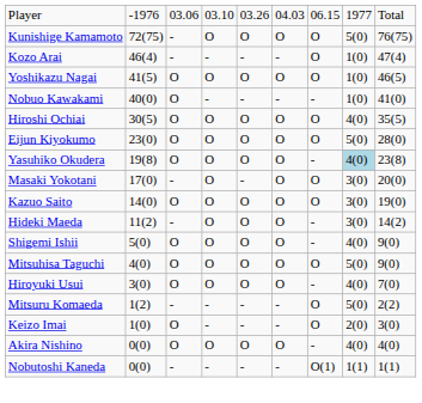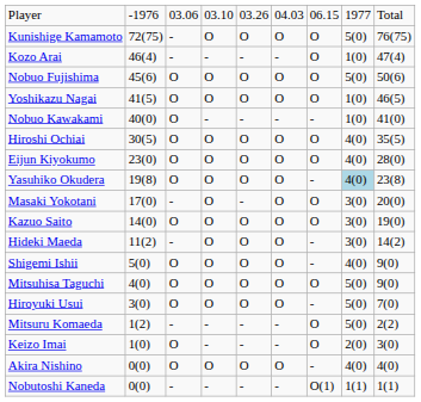 <table class="wikitable" style="text-align:left;">
 <tr>
 <td>Player</td>
 <td>-1976</td>
 <td>03.06</td>
 <td>03.10</td>
 <td>03.26</td>
 <td>04.03</td>
 <td>06.15</td>
 <td>1977</td>
 <td>Total</td>
 </tr>
 <tr>
 <td><a href='#'>Kunishige Kamamoto</a></td>
 <td>72(75)</td>
 <td>-</td>
 <td>O</td>
 <td>O</td>
 <td>O</td>
 <td>O</td>
 <td>5(0)</td>
 <td>76(75)</td>
 </tr>
 <tr>
 <td><a href='#'>Kozo Arai</a></td>
 <td>46(4)</td>
 <td>-</td>
 <td>-</td>
 <td>-</td>
 <td>-</td>
 <td>O</td>
 <td>1(0)</td>
 <td>47(4)</td>
+</tr>
+<tr>
+<td><a href='#'>Nobuo Fujishima</a></td>
+<td>45(6)</td>
+<td>O</td>
+<td>O</td>
+<td>O</td>
+<td>O</td>
+<td>O</td>
+<td>5(0)</td>
+<td>50(6)</td>
 </tr>
 <tr>
 <td><a href='#'>Yoshikazu Nagai</a></td>
 <td>41(5)</td>
 <td>O</td>
 <td>O</td>
 <td>O</td>
 <td>O</td>
 <td>O</td>
 <td>1(0)</td>
 <td>46(5)</td>
 </tr>
 <tr>
 <td><a href='#'>Nobuo Kawakami</a></td>
 <td>40(0)</td>
 <td>O</td>
 <td>-</td>
 <td>-</td>
 <td>-</td>
 <td>-</td>
 <td>1(0)</td>
 <td>41(0)</td>
 </tr>
 <tr>
 <td><a href='#'>Hiroshi Ochiai</a></td>
 <td>30(5)</td>
 <td>O</td>
 <td>O</td>
 <td>O</td>
 <td>O</td>
 <td>O</td>
 <td>4(0)</td>
 <td>35(5)</td>
 </tr>
 <tr>
 <td><a href='#'>Eijun Kiyokumo</a></td>
 <td>23(0)</td>
 <td>O</td>
 <td>O</td>
 <td>O</td>
 <td>O</td>
 <td>O</td>
-<td>5(0)</td>
+<td>4(0)</td>
 <td>28(0)</td>
 </tr>
 <tr>
 <td><a href='#'>Yasuhiko Okudera</a></td>
 <td>19(8)</td>
 <td>O</td>
 <td>O</td>
 <td>O</td>
 <td>O</td>
 <td>-</td>
 <td style="background: lightblue;">4(0)</td>
 <td>23(8)</td>
 </tr>
 <tr>
 <td><a href='#'>Masaki Yokotani</a></td>
 <td>17(0)</td>
 <td>-</td>
 <td>O</td>
 <td>-</td>
 <td>O</td>
 <td>O</td>
 <td>3(0)</td>
 <td>20(0)</td>
 </tr>
 <tr>
 <td><a href='#'>Kazuo Saito</a></td>
 <td>14(0)</td>
 <td>O</td>
 <td>O</td>
 <td>O</td>
 <td>O</td>
 <td>O</td>
 <td>3(0)</td>
 <td>19(0)</td>
 </tr>
 <tr>
 <td><a href='#'>Hideki Maeda</a></td>
 <td>11(2)</td>
 <td>-</td>
 <td>O</td>
 <td>O</td>
 <td>O</td>
 <td>-</td>
 <td>3(0)</td>
 <td>14(2)</td>
 </tr>
 <tr>
 <td><a href='#'>Shigemi Ishii</a></td>
 <td>5(0)</td>
 <td>O</td>
 <td>O</td>
 <td>O</td>
 <td>O</td>
 <td>-</td>
 <td>4(0)</td>
 <td>9(0)</td>
 </tr>
 <tr>
 <td><a href='#'>Mitsuhisa Taguchi</a></td>
 <td>4(0)</td>
 <td>O</td>
 <td>O</td>
 <td>O</td>
 <td>O</td>
 <td>O</td>
 <td>5(0)</td>
 <td>9(0)</td>
 </tr>
 <tr>
 <td><a href='#'>Hiroyuki Usui</a></td>
 <td>3(0)</td>
 <td>O</td>
 <td>O</td>
 <td>O</td>
 <td>O</td>
 <td>-</td>
-<td>4(0)</td>
+<td>5(0)</td>
 <td>7(0)</td>
 </tr>
 <tr>
 <td><a href='#'>Mitsuru Komaeda</a></td>
 <td>1(2)</td>
 <td>-</td>
 <td>-</td>
 <td>-</td>
 <td>-</td>
 <td>O</td>
 <td>5(0)</td>
 <td>2(2)</td>
 </tr>
 <tr>
 <td><a href='#'>Keizo Imai</a></td>
 <td>1(0)</td>
 <td>O</td>
 <td>-</td>
 <td>-</td>
 <td>-</td>
 <td>O</td>
 <td>2(0)</td>
 <td>3(0)</td>
 </tr>
 <tr>
 <td><a href='#'>Akira Nishino</a></td>
 <td>0(0)</td>
 <td>O</td>
 <td>O</td>
 <td>O</td>
 <td>O</td>
 <td>-</td>
 <td>4(0)</td>
 <td>4(0)</td>
 </tr>
 <tr>
 <td><a href='#'>Nobutoshi Kaneda</a></td>
 <td>0(0)</td>
 <td>-</td>
 <td>-</td>
 <td>-</td>
 <td>-</td>
 <td>O(1)</td>
 <td>1(1)</td>
 <td>1(1)</td>
 </tr>
 </table>
